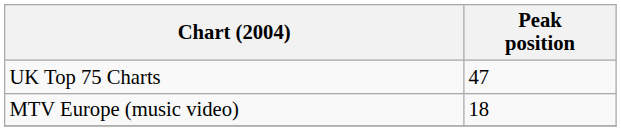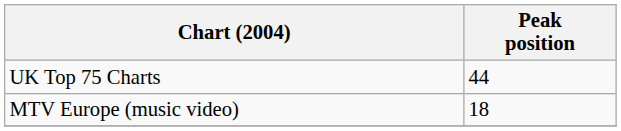 <table class="wikitable center" style="margin-top: 0; width:30%">
 <tr>
 <th align="left">Chart (2004)</th>
 <th align="left">Peak<br>position</th>
 </tr>
 <tr>
 <td align="left">UK Top 75 Charts</td>
-<td>47</td>
+<td>44</td>
 </tr>
 <tr>
 <td align="left">MTV Europe <span>(music video)</span></td>
 <td>18</td>
 </tr>
 <tr>
 </tr>
 </table>
